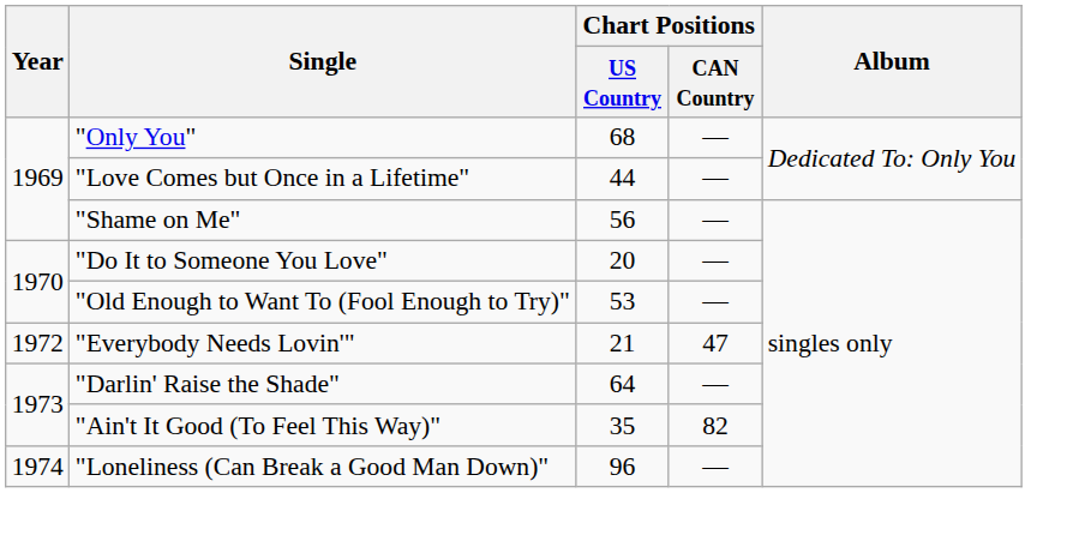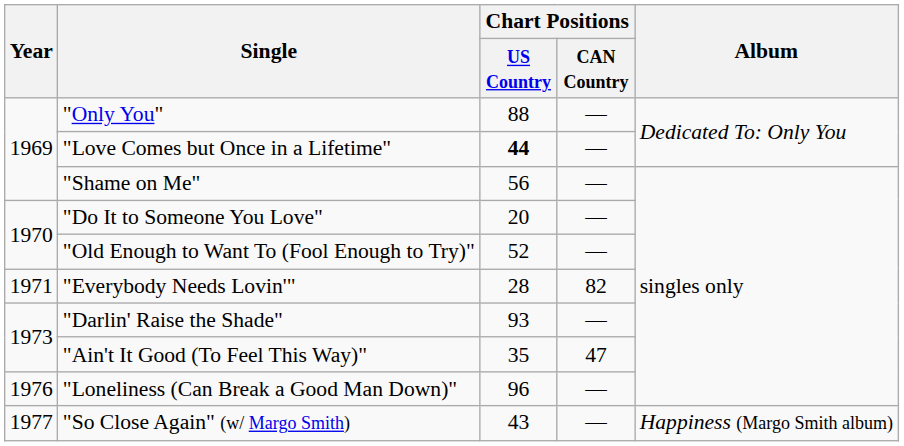 <table class="wikitable">
 <tr>
 <th rowspan="2">Year</th>
 <th rowspan="2">Single</th>
 <th colspan="2">Chart Positions</th>
 <th rowspan="2">Album</th>
 </tr>
 <tr>
 <th width="50"><small><a href='#'>US Country</a></small></th>
 <th width="50"><small>CAN Country</small></th>
 </tr>
 <tr>
 <td rowspan="3">1969</td>
 <td>"<a href='#'>Only You</a>"</td>
-<td align="center">68</td>
+<td align="center">88</td>
 <td align="center">—</td>
 <td rowspan="2"><em>Dedicated To: Only You</em></td>
 </tr>
 <tr>
 <td>"Love Comes but Once in a Lifetime"</td>
-<td align="center">44</td>
+<td align="center"><strong>44</strong></td>
 <td align="center">—</td>
 </tr>
 <tr>
 <td>"Shame on Me"</td>
 <td align="center">56</td>
 <td align="center">—</td>
 <td rowspan="7">singles only</td>
 </tr>
 <tr>
 <td rowspan="2">1970</td>
 <td>"Do It to Someone You Love"</td>
 <td align="center">20</td>
 <td align="center">—</td>
 </tr>
 <tr>
 <td>"Old Enough to Want To (Fool Enough to Try)"</td>
-<td align="center">53</td>
+<td align="center">52</td>
 <td align="center">—</td>
 </tr>
 <tr>
-<td>1972</td>
+<td>1971</td>
 <td>"Everybody Needs Lovin'"</td>
-<td align="center">21</td>
-<td align="center">47</td>
+<td align="center">28</td>
+<td align="center">82</td>
 </tr>
 <tr>
 <td rowspan="2">1973</td>
 <td>"Darlin' Raise the Shade"</td>
-<td align="center">64</td>
+<td align="center">93</td>
 <td align="center">—</td>
 </tr>
 <tr>
 <td>"Ain't It Good (To Feel This Way)"</td>
 <td align="center">35</td>
-<td align="center">82</td>
+<td align="center">47</td>
 </tr>
 <tr>
-<td>1974</td>
+<td>1976</td>
 <td>"Loneliness (Can Break a Good Man Down)"</td>
 <td align="center">96</td>
 <td align="center">—</td>
 </tr>
+<tr>
+<td>1977</td>
+<td>"So Close Again" <small>(w/ <a href='#'>Margo Smith</a>)</small></td>
+<td align="center">43</td>
+<td align="center">—</td>
+<td><em>Happiness</em> <small>(Margo Smith album)</small></td>
+</tr>
 </table>
